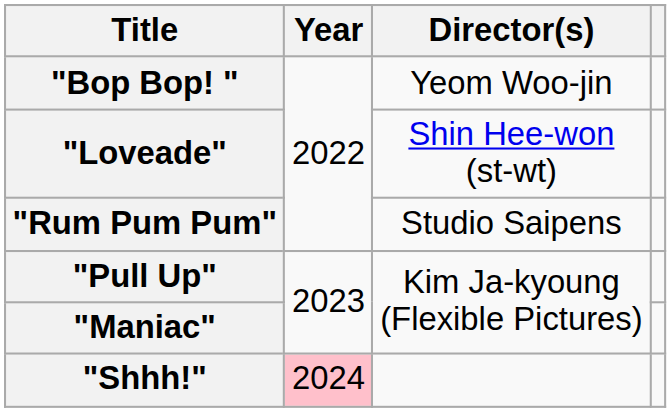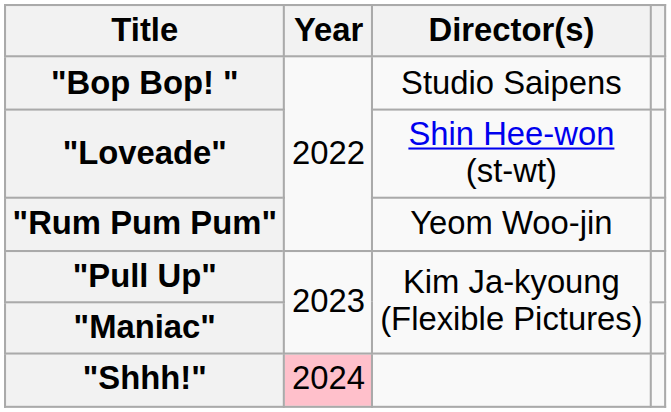 <table class="wikitable plainrowheaders" style="text-align:center">
 <tr>
 <th scope="col">Title</th>
 <th scope="col">Year</th>
 <th scope="col">Director(s)</th>
 <th scope="col"></th>
 </tr>
 <tr>
 <th scope="row">"Bop Bop! "</th>
 <td rowspan="3">2022</td>
-<td>Yeom Woo-jin</td>
+<td>Studio Saipens</td>
 <td></td>
 </tr>
 <tr>
 <th scope="row">"Loveade"</th>
 <td><a href='#'>Shin Hee-won</a><br>(st-wt)</td>
 <td></td>
 </tr>
 <tr>
 <th scope="row">"Rum Pum Pum"</th>
-<td>Studio Saipens</td>
+<td>Yeom Woo-jin</td>
 <td></td>
 </tr>
 <tr>
 <th scope="row">"Pull Up"</th>
 <td rowspan="2">2023</td>
 <td rowspan="2">Kim Ja-kyoung<br>(Flexible Pictures)</td>
 <td></td>
 </tr>
 <tr>
 <th scope="row">"Maniac"</th>
 <td></td>
 </tr>
 <tr>
 <th scope="row">"Shhh!"</th>
 <td style="background: pink;">2024</td>
 <td></td>
 <td></td>
 </tr>
 </table>
